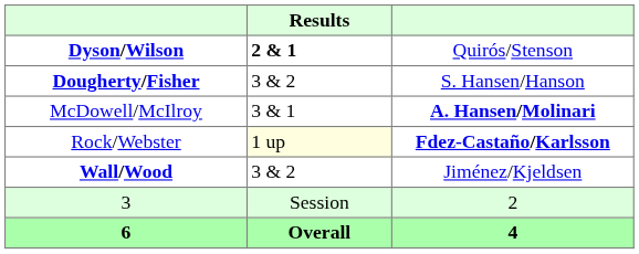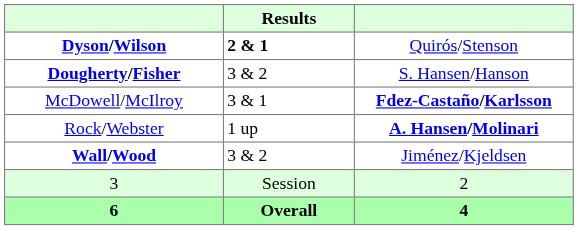 <table border="1" cellpadding="3" style="border-collapse:collapse; text-align:center;">
 <tr style="background:#ddffdd;">
 <th style="width:12em;"> </th>
 <th style="width:7em;">Results</th>
 <th style="width:12em;"></th>
 </tr>
 <tr>
 <td><strong><a href='#'>Dyson</a>/<a href='#'>Wilson</a></strong></td>
 <td align=left><strong> 2 & 1</strong></td>
 <td><a href='#'>Quirós</a>/<a href='#'>Stenson</a></td>
 </tr>
 <tr>
 <td><strong><a href='#'>Dougherty</a>/<a href='#'>Fisher</a></strong></td>
 <td align=left> 3 & 2</td>
 <td><a href='#'>S. Hansen</a>/<a href='#'>Hanson</a></td>
 </tr>
 <tr>
 <td><a href='#'>McDowell</a>/<a href='#'>McIlroy</a></td>
 <td align=left> 3 & 1</td>
-<td><strong><a href='#'>A. Hansen</a>/<a href='#'>Molinari</a></strong></td>
+<td><strong><a href='#'>Fdez-Castaño</a>/<a href='#'>Karlsson</a></strong></td>
 </tr>
 <tr>
 <td><a href='#'>Rock</a>/<a href='#'>Webster</a></td>
-<td align=left style="background: lightyellow;"> 1 up</td>
-<td><strong><a href='#'>Fdez-Castaño</a>/<a href='#'>Karlsson</a></strong></td>
+<td align=left> 1 up</td>
+<td><strong><a href='#'>A. Hansen</a>/<a href='#'>Molinari</a></strong></td>
 </tr>
 <tr>
 <td><strong><a href='#'>Wall</a>/<a href='#'>Wood</a></strong></td>
 <td align=left> 3 & 2</td>
 <td><a href='#'>Jiménez</a>/<a href='#'>Kjeldsen</a></td>
 </tr>
 <tr style="background:#ddffdd;">
 <td>3</td>
 <td>Session</td>
 <td>2</td>
 </tr>
 <tr style="background:#aaffaa;">
 <th>6</th>
 <th>Overall</th>
 <th>4</th>
 </tr>
 </table>
